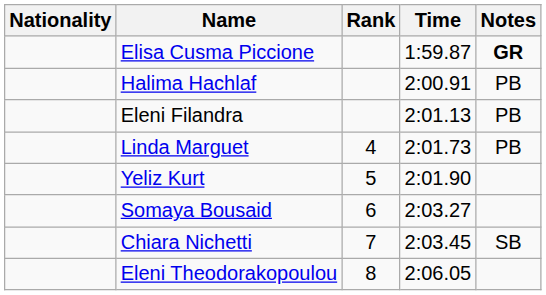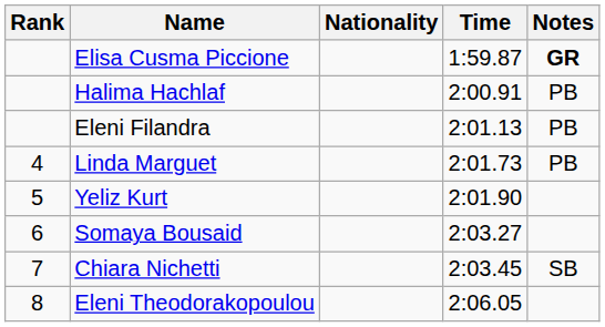 <table class="wikitable sortable" style="text-align:center">
 <tr>
+<th>Rank</th>
+<th>Name</th>
 <th>Nationality</th>
-<th>Name</th>
-<th>Rank</th>
 <th>Time</th>
 <th>Notes</th>
 </tr>
 <tr>
+<td></td>
+<td align=left><a href='#'>Elisa Cusma Piccione</a></td>
 <td align=left></td>
-<td align=left><a href='#'>Elisa Cusma Piccione</a></td>
-<td></td>
 <td>1:59.87</td>
 <td><strong>GR</strong></td>
 </tr>
 <tr>
+<td></td>
+<td align=left><a href='#'>Halima Hachlaf</a></td>
 <td align=left></td>
-<td align=left><a href='#'>Halima Hachlaf</a></td>
-<td></td>
 <td>2:00.91</td>
 <td>PB</td>
 </tr>
 <tr>
+<td></td>
+<td align=left>Eleni Filandra</td>
 <td align=left></td>
-<td align=left>Eleni Filandra</td>
-<td></td>
 <td>2:01.13</td>
 <td>PB</td>
 </tr>
 <tr>
+<td>4</td>
+<td align=left><a href='#'>Linda Marguet</a></td>
 <td align=left></td>
-<td align=left><a href='#'>Linda Marguet</a></td>
-<td>4</td>
 <td>2:01.73</td>
 <td>PB</td>
 </tr>
 <tr>
+<td>5</td>
+<td align=left><a href='#'>Yeliz Kurt</a></td>
 <td align=left></td>
-<td align=left><a href='#'>Yeliz Kurt</a></td>
-<td>5</td>
 <td>2:01.90</td>
 <td></td>
 </tr>
 <tr>
+<td>6</td>
+<td align=left><a href='#'>Somaya Bousaid</a></td>
 <td align=left></td>
-<td align=left><a href='#'>Somaya Bousaid</a></td>
-<td>6</td>
 <td>2:03.27</td>
 <td></td>
 </tr>
 <tr>
+<td>7</td>
+<td align=left><a href='#'>Chiara Nichetti</a></td>
 <td align=left></td>
-<td align=left><a href='#'>Chiara Nichetti</a></td>
-<td>7</td>
 <td>2:03.45</td>
 <td>SB</td>
 </tr>
 <tr>
+<td>8</td>
+<td align=left><a href='#'>Eleni Theodorakopoulou</a></td>
 <td align=left></td>
-<td align=left><a href='#'>Eleni Theodorakopoulou</a></td>
-<td>8</td>
 <td>2:06.05</td>
 <td></td>
 </tr>
 </table>
